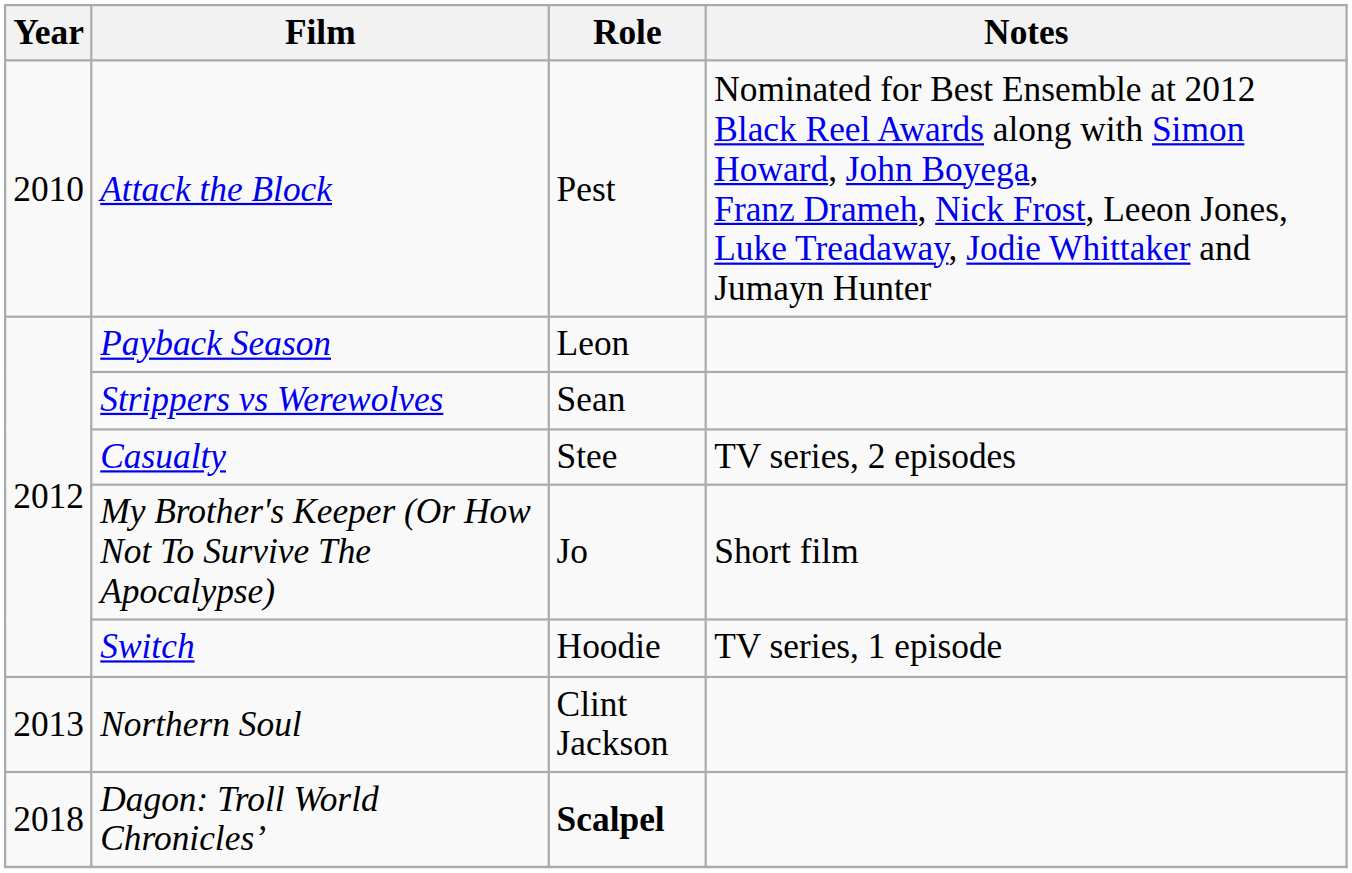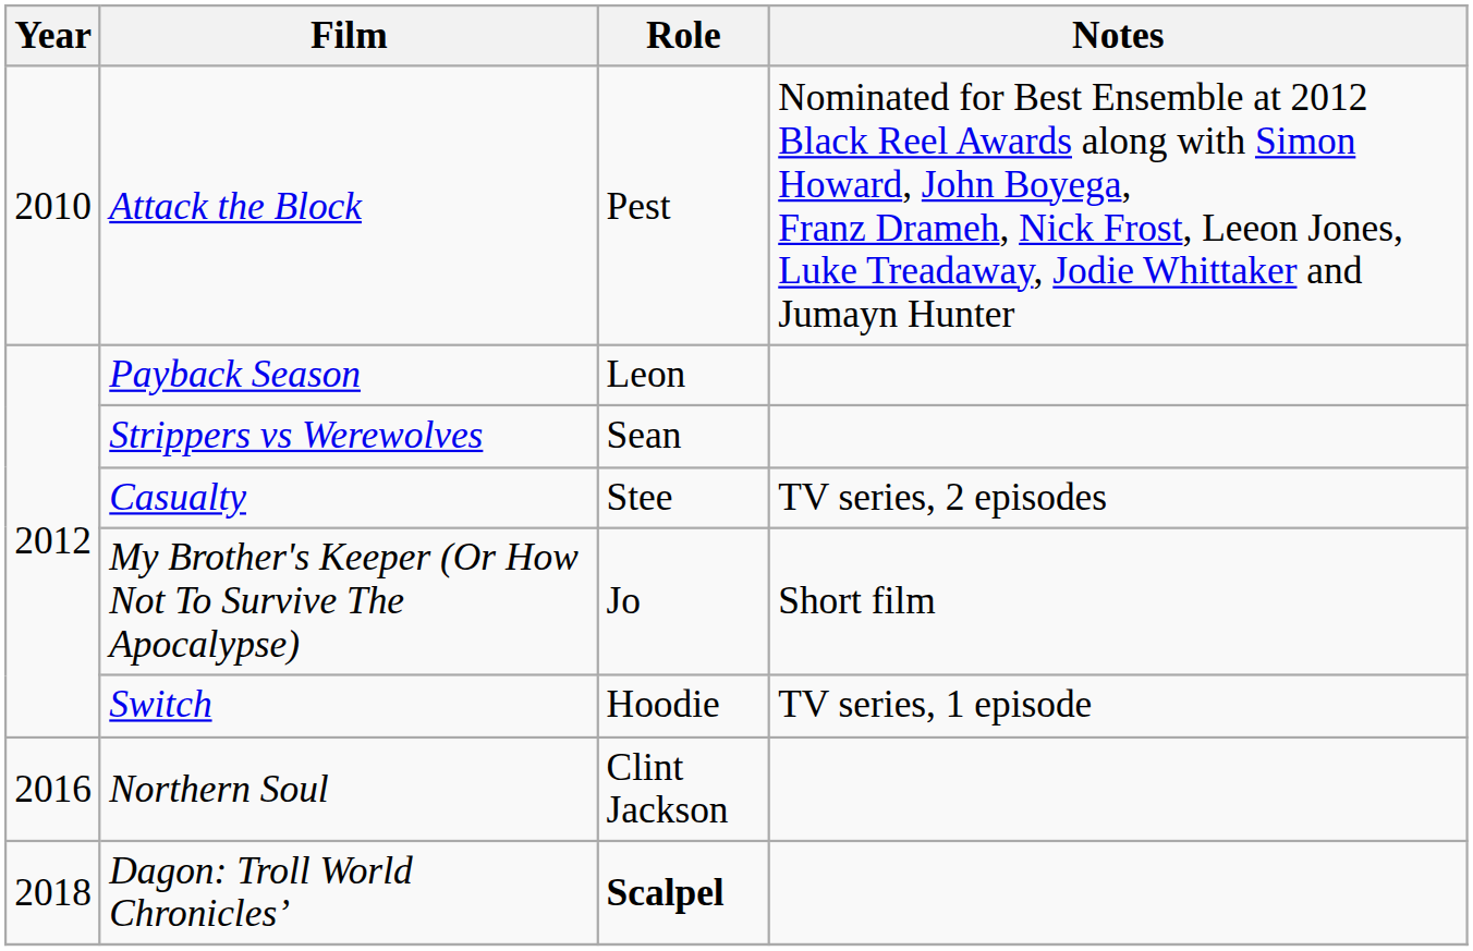 <table class="wikitable">
 <tr>
 <th>Year</th>
 <th>Film</th>
 <th>Role</th>
 <th>Notes</th>
 </tr>
 <tr>
 <td>2010</td>
 <td><em><a href='#'>Attack the Block</a></em></td>
 <td>Pest</td>
 <td>Nominated for Best Ensemble at 2012 <a href='#'>Black Reel Awards</a> along with <a href='#'>Simon Howard</a>, <a href='#'>John Boyega</a>,<br><a href='#'>Franz Drameh</a>, <a href='#'>Nick Frost</a>, Leeon Jones, <a href='#'>Luke Treadaway</a>, <a href='#'>Jodie Whittaker</a> and Jumayn Hunter</td>
 </tr>
 <tr>
 <td rowspan="5">2012</td>
 <td><em><a href='#'>Payback Season</a></em></td>
 <td>Leon</td>
 <td></td>
 </tr>
 <tr>
 <td><em><a href='#'>Strippers vs Werewolves</a></em></td>
 <td>Sean</td>
 <td></td>
 </tr>
 <tr>
 <td><em><a href='#'>Casualty</a></em></td>
 <td>Stee</td>
 <td>TV series, 2 episodes</td>
 </tr>
 <tr>
 <td><em>My Brother's Keeper (Or How Not To Survive The Apocalypse)</em></td>
 <td>Jo</td>
 <td>Short film</td>
 </tr>
 <tr>
 <td><em><a href='#'>Switch</a></em></td>
 <td>Hoodie</td>
 <td>TV series, 1 episode</td>
 </tr>
 <tr>
-<td>2013</td>
+<td>2016</td>
 <td><em>Northern Soul</em></td>
 <td>Clint Jackson</td>
 <td></td>
 </tr>
 <tr>
 <td>2018</td>
 <td><em>Dagon: Troll World Chronicles’</em></td>
 <td><strong>Scalpel</strong></td>
 <td></td>
 </tr>
 <tr>
 </tr>
 </table>
